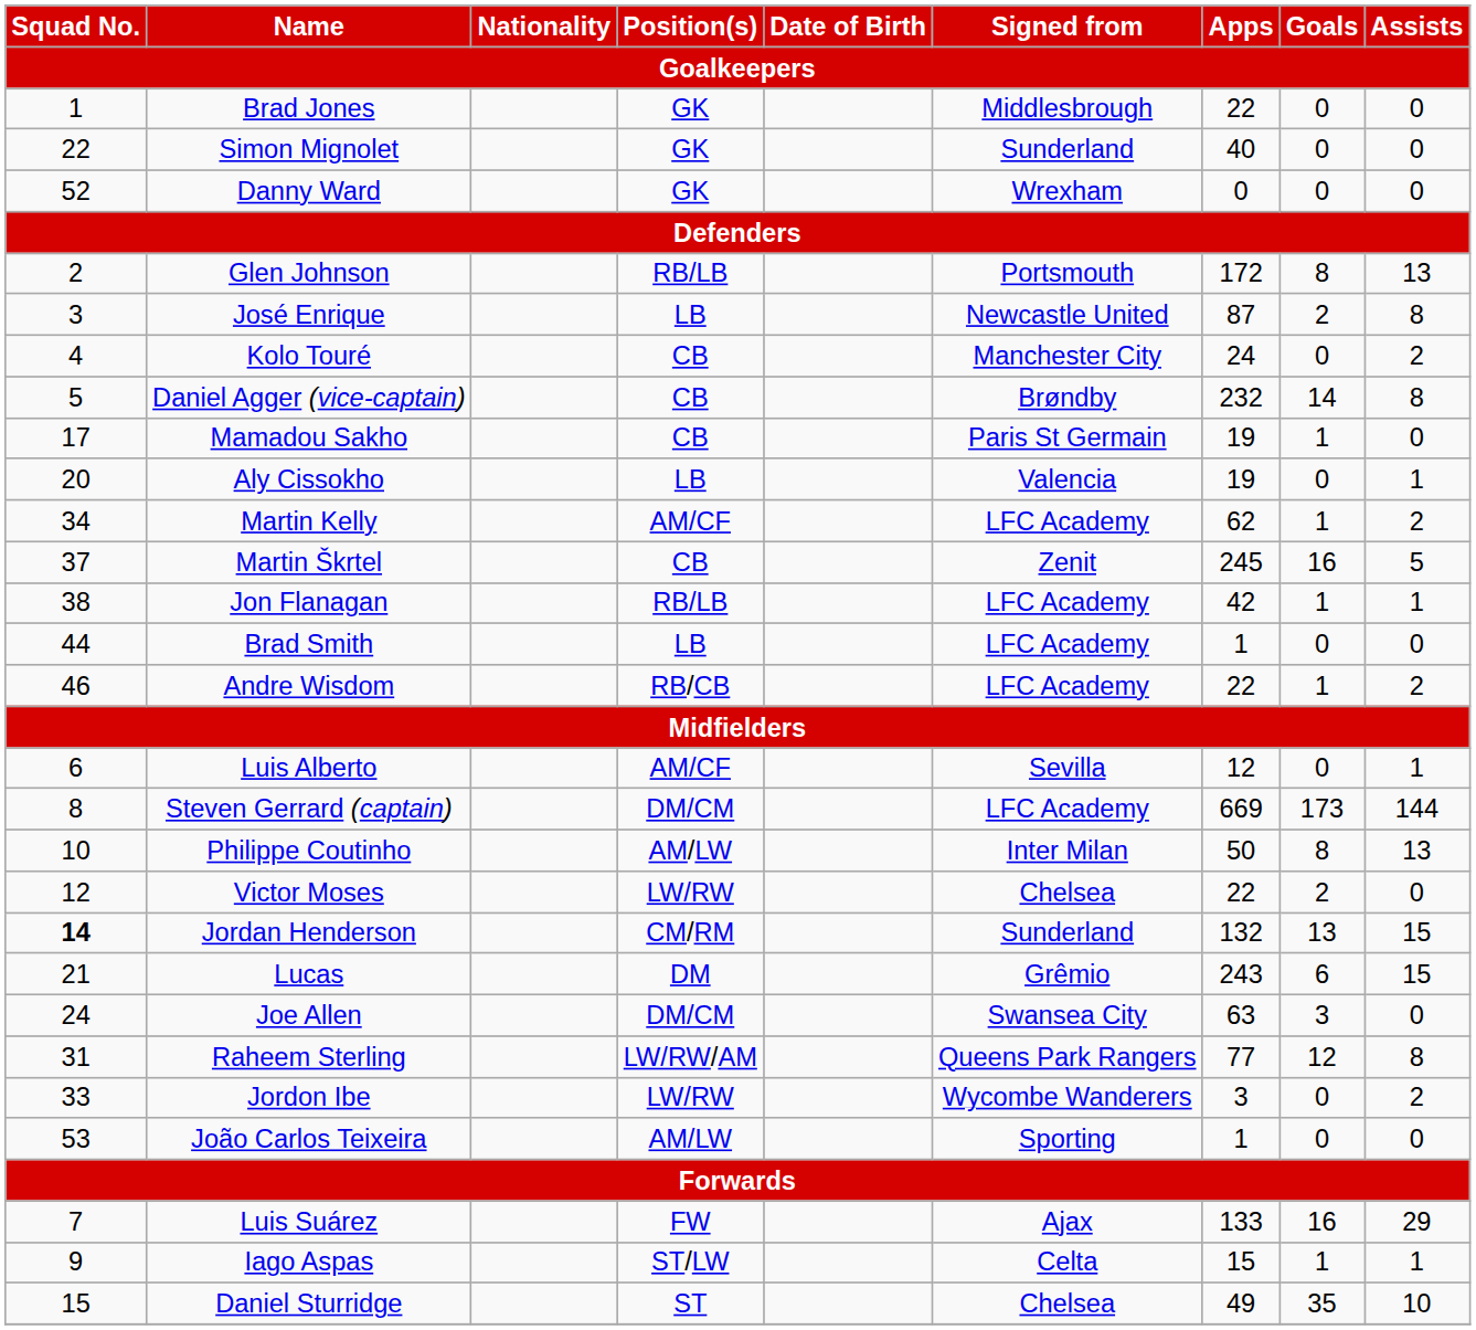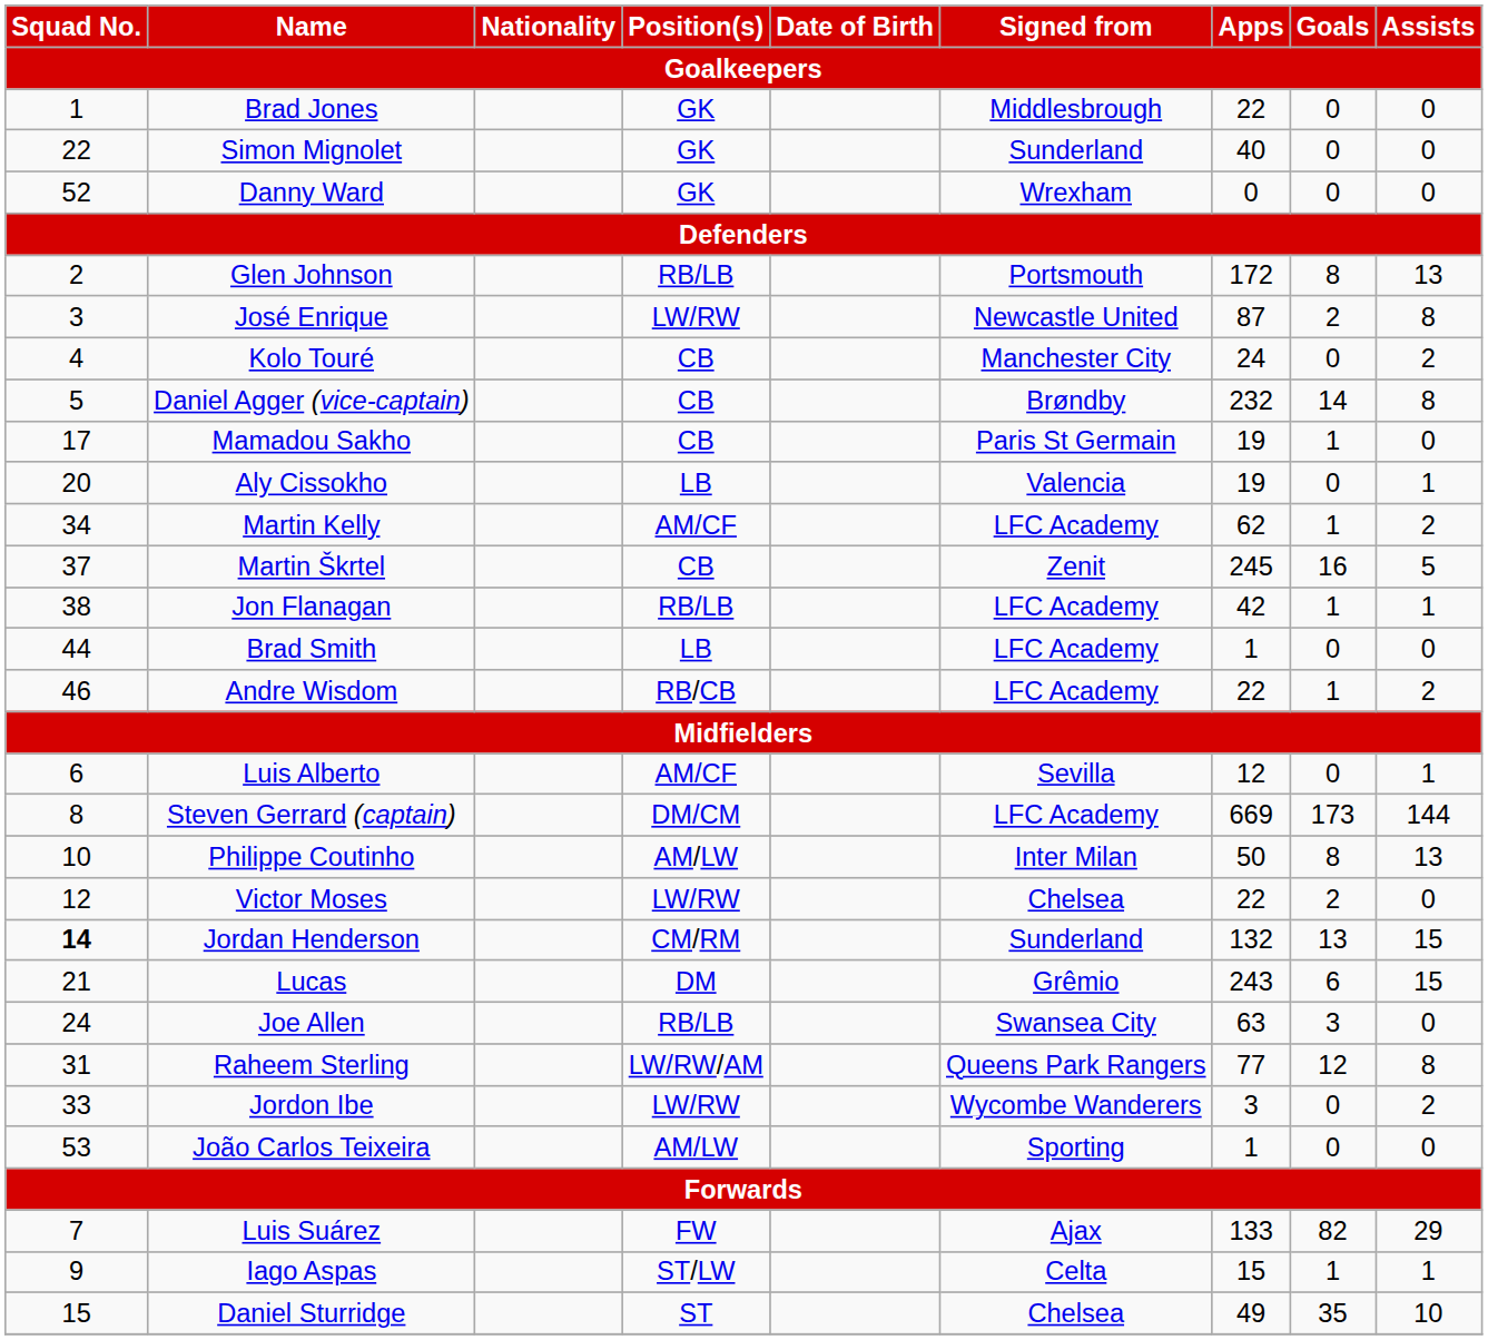 <table class="wikitable" style="text-align:center; font-size:90%; white-space:nowrap;">
 <tr>
 <th style="background:#d50000; color:white; text-align:center;">Squad No.</th>
 <th style="background:#d50000; color:white; text-align:center;">Name</th>
 <th style="background:#d50000; color:white; text-align:center;">Nationality</th>
 <th style="background:#d50000; color:white; text-align:center;">Position(s)</th>
 <th style="background:#d50000; color:white; text-align:center;">Date of Birth</th>
 <th style="background:#d50000; color:white; text-align:center;">Signed from</th>
 <th style="background:#d50000; color:white; text-align:center;">Apps</th>
 <th style="background:#d50000; color:white; text-align:center;">Goals</th>
 <th style="background:#d50000; color:white; text-align:center;">Assists</th>
 </tr>
 <tr>
 <th colspan="9" style="background:#d50000; color:white; text-align:center"><strong>Goalkeepers</strong></th>
 </tr>
 <tr>
 <td>1</td>
 <td><a href='#'>Brad Jones</a></td>
 <td></td>
 <td><a href='#'>GK</a></td>
 <td></td>
 <td> <a href='#'>Middlesbrough</a></td>
 <td>22</td>
 <td>0</td>
 <td>0</td>
 </tr>
 <tr>
 <td>22</td>
 <td><a href='#'>Simon Mignolet</a></td>
 <td></td>
 <td><a href='#'>GK</a></td>
 <td></td>
 <td> <a href='#'>Sunderland</a></td>
 <td>40</td>
 <td>0</td>
 <td>0</td>
 </tr>
 <tr>
 <td>52</td>
 <td><a href='#'>Danny Ward</a></td>
 <td></td>
 <td><a href='#'>GK</a></td>
 <td></td>
 <td> <a href='#'>Wrexham</a></td>
 <td>0</td>
 <td>0</td>
 <td>0</td>
 </tr>
 <tr>
 <th colspan="10" style="background:#d50000; color:white; text-align:center"><strong>Defenders</strong></th>
 </tr>
 <tr>
 <td>2</td>
 <td><a href='#'>Glen Johnson</a></td>
 <td></td>
 <td><a href='#'>RB/LB</a></td>
 <td></td>
 <td> <a href='#'>Portsmouth</a></td>
 <td>172</td>
 <td>8</td>
 <td>13</td>
 </tr>
 <tr>
 <td>3</td>
 <td><a href='#'>José Enrique</a></td>
 <td></td>
-<td><a href='#'>LB</a></td>
+<td><a href='#'>LW/RW</a></td>
 <td></td>
 <td> <a href='#'>Newcastle United</a></td>
 <td>87</td>
 <td>2</td>
 <td>8</td>
 </tr>
 <tr>
 <td>4</td>
 <td><a href='#'>Kolo Touré</a></td>
 <td></td>
 <td><a href='#'>CB</a></td>
 <td></td>
 <td> <a href='#'>Manchester City</a></td>
 <td>24</td>
 <td>0</td>
 <td>2</td>
 </tr>
 <tr>
 <td>5</td>
 <td><a href='#'>Daniel Agger</a> <em>(<a href='#'>vice-captain</a>)</em></td>
 <td></td>
 <td><a href='#'>CB</a></td>
 <td></td>
 <td> <a href='#'>Brøndby</a></td>
 <td>232</td>
 <td>14</td>
 <td>8</td>
 </tr>
 <tr>
 <td>17</td>
 <td><a href='#'>Mamadou Sakho</a></td>
 <td></td>
 <td><a href='#'>CB</a></td>
 <td></td>
 <td> <a href='#'>Paris St Germain</a></td>
 <td>19</td>
 <td>1</td>
 <td>0</td>
 </tr>
 <tr>
 <td>20</td>
 <td><a href='#'>Aly Cissokho</a></td>
 <td></td>
 <td><a href='#'>LB</a></td>
 <td></td>
 <td> <a href='#'>Valencia</a></td>
 <td>19</td>
 <td>0</td>
 <td>1</td>
 </tr>
 <tr>
 <td>34</td>
 <td><a href='#'>Martin Kelly</a></td>
 <td></td>
 <td><a href='#'>AM/CF</a></td>
 <td></td>
 <td> <a href='#'>LFC Academy</a></td>
 <td>62</td>
 <td>1</td>
 <td>2</td>
 </tr>
 <tr>
 <td>37</td>
 <td><a href='#'>Martin Škrtel</a></td>
 <td></td>
 <td><a href='#'>CB</a></td>
 <td></td>
 <td> <a href='#'>Zenit</a></td>
 <td>245</td>
 <td>16</td>
 <td>5</td>
 </tr>
 <tr>
 <td>38</td>
 <td><a href='#'>Jon Flanagan</a></td>
 <td></td>
 <td><a href='#'>RB/LB</a></td>
 <td></td>
 <td> <a href='#'>LFC Academy</a></td>
 <td>42</td>
 <td>1</td>
 <td>1</td>
 </tr>
 <tr>
 <td>44</td>
 <td><a href='#'>Brad Smith</a></td>
 <td></td>
 <td><a href='#'>LB</a></td>
 <td></td>
 <td> <a href='#'>LFC Academy</a></td>
 <td>1</td>
 <td>0</td>
 <td>0</td>
 </tr>
 <tr>
 <td>46</td>
 <td><a href='#'>Andre Wisdom</a></td>
 <td></td>
 <td><a href='#'>RB</a>/<a href='#'>CB</a></td>
 <td></td>
 <td> <a href='#'>LFC Academy</a></td>
 <td>22</td>
 <td>1</td>
 <td>2</td>
 </tr>
 <tr>
 <th colspan="9" style="background:#d50000; color:white; text-align:center"><strong>Midfielders</strong></th>
 </tr>
 <tr>
 <td>6</td>
 <td><a href='#'>Luis Alberto</a></td>
 <td></td>
 <td><a href='#'>AM/CF</a></td>
 <td></td>
 <td> <a href='#'>Sevilla</a></td>
 <td>12</td>
 <td>0</td>
 <td>1</td>
 </tr>
 <tr>
 <td>8</td>
 <td><a href='#'>Steven Gerrard</a> <em>(<a href='#'>captain</a>)</em></td>
 <td></td>
 <td><a href='#'>DM/CM</a></td>
 <td></td>
 <td> <a href='#'>LFC Academy</a></td>
 <td>669</td>
 <td>173</td>
 <td>144</td>
 </tr>
 <tr>
 <td>10</td>
 <td><a href='#'>Philippe Coutinho</a></td>
 <td></td>
 <td><a href='#'>AM</a>/<a href='#'>LW</a></td>
 <td></td>
 <td> <a href='#'>Inter Milan</a></td>
 <td>50</td>
 <td>8</td>
 <td>13</td>
 </tr>
 <tr>
 <td>12</td>
 <td><a href='#'>Victor Moses</a></td>
 <td></td>
 <td><a href='#'>LW/RW</a></td>
 <td></td>
 <td> <a href='#'>Chelsea</a></td>
 <td>22</td>
 <td>2</td>
 <td>0</td>
 </tr>
 <tr>
 <td><strong>14</strong></td>
 <td><a href='#'>Jordan Henderson</a></td>
 <td></td>
 <td><a href='#'>CM</a>/<a href='#'>RM</a></td>
 <td></td>
 <td> <a href='#'>Sunderland</a></td>
 <td>132</td>
 <td>13</td>
 <td>15</td>
 </tr>
 <tr>
 <td>21</td>
 <td><a href='#'>Lucas</a></td>
 <td></td>
 <td><a href='#'>DM</a></td>
 <td></td>
 <td> <a href='#'>Grêmio</a></td>
 <td>243</td>
 <td>6</td>
 <td>15</td>
 </tr>
 <tr>
 <td>24</td>
 <td><a href='#'>Joe Allen</a></td>
 <td></td>
-<td><a href='#'>DM/CM</a></td>
+<td><a href='#'>RB/LB</a></td>
 <td></td>
 <td> <a href='#'>Swansea City</a></td>
 <td>63</td>
 <td>3</td>
 <td>0</td>
 </tr>
 <tr>
 <td>31</td>
 <td><a href='#'>Raheem Sterling</a></td>
 <td></td>
 <td><a href='#'>LW/RW</a>/<a href='#'>AM</a></td>
 <td></td>
 <td> <a href='#'>Queens Park Rangers</a></td>
 <td>77</td>
 <td>12</td>
 <td>8</td>
 </tr>
 <tr>
 <td>33</td>
 <td><a href='#'>Jordon Ibe</a></td>
 <td></td>
 <td><a href='#'>LW/RW</a></td>
 <td></td>
 <td> <a href='#'>Wycombe Wanderers</a></td>
 <td>3</td>
 <td>0</td>
 <td>2</td>
 </tr>
 <tr>
 <td>53</td>
 <td><a href='#'>João Carlos Teixeira</a></td>
 <td></td>
 <td><a href='#'>AM/LW</a></td>
 <td></td>
 <td> <a href='#'>Sporting</a></td>
 <td>1</td>
 <td>0</td>
 <td>0</td>
 </tr>
 <tr>
 <th colspan="9" style="background:#d50000; color:white; text-align:center"><strong>Forwards</strong></th>
 </tr>
 <tr>
 <td>7</td>
 <td><a href='#'>Luis Suárez</a></td>
 <td></td>
 <td><a href='#'>FW</a></td>
 <td></td>
 <td> <a href='#'>Ajax</a></td>
 <td>133</td>
-<td>16</td>
+<td>82</td>
 <td>29</td>
 </tr>
 <tr>
 <td>9</td>
 <td><a href='#'>Iago Aspas</a></td>
 <td></td>
 <td><a href='#'>ST</a>/<a href='#'>LW</a></td>
 <td></td>
 <td> <a href='#'>Celta</a></td>
 <td>15</td>
 <td>1</td>
 <td>1</td>
 </tr>
 <tr>
 <td>15</td>
 <td><a href='#'>Daniel Sturridge</a></td>
 <td></td>
 <td><a href='#'>ST</a></td>
 <td></td>
 <td> <a href='#'>Chelsea</a></td>
 <td>49</td>
 <td>35</td>
 <td>10</td>
 </tr>
 <tr>
 </tr>
 </table>
